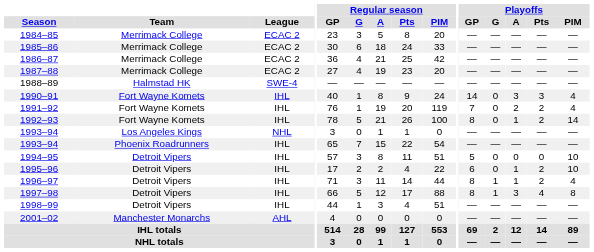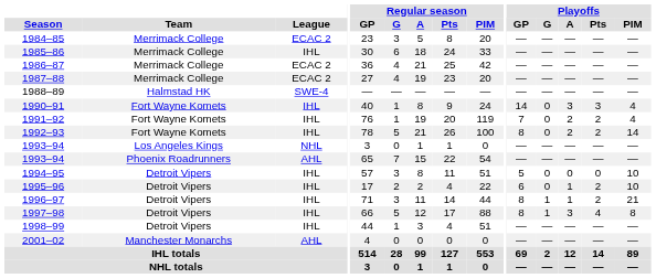 <table border="0" cellpadding="1" cellspacing="0" style="text-align:center; width:60em">
 <tr bgcolor="#e0e0e0">
 <th colspan="3" bgcolor="#ffffff"></th>
 <th rowspan="100" bgcolor="#ffffff"></th>
 <th colspan="5"><a href='#'>Regular season</a></th>
 <th rowspan="100" bgcolor="#ffffff"></th>
 <th colspan="5"><a href='#'>Playoffs</a></th>
 </tr>
 <tr bgcolor="#e0e0e0">
 <th><a href='#'>Season</a></th>
 <th>Team</th>
 <th>League</th>
 <th>GP</th>
 <th><a href='#'>G</a></th>
 <th><a href='#'>A</a></th>
 <th><a href='#'>Pts</a></th>
 <th><a href='#'>PIM</a></th>
 <th>GP</th>
 <th>G</th>
 <th>A</th>
 <th>Pts</th>
 <th>PIM</th>
 </tr>
 <tr>
 <td><a href='#'>1984–85</a></td>
 <td><a href='#'>Merrimack College</a></td>
 <td><a href='#'>ECAC 2</a></td>
 <td>23</td>
 <td>3</td>
 <td>5</td>
 <td>8</td>
 <td>20</td>
 <td>—</td>
 <td>—</td>
 <td>—</td>
 <td>—</td>
 <td>—</td>
 </tr>
 <tr bgcolor="#f0f0f0">
 <td><a href='#'>1985–86</a></td>
 <td>Merrimack College</td>
-<td>ECAC 2</td>
+<td>IHL</td>
 <td>30</td>
 <td>6</td>
 <td>18</td>
 <td>24</td>
 <td>33</td>
 <td>—</td>
 <td>—</td>
 <td>—</td>
 <td>—</td>
 <td>—</td>
 </tr>
 <tr>
 <td><a href='#'>1986–87</a></td>
 <td>Merrimack College</td>
 <td>ECAC 2</td>
 <td>36</td>
 <td>4</td>
 <td>21</td>
 <td>25</td>
 <td>42</td>
 <td>—</td>
 <td>—</td>
 <td>—</td>
 <td>—</td>
 <td>—</td>
 </tr>
 <tr bgcolor="#f0f0f0">
 <td><a href='#'>1987–88</a></td>
 <td>Merrimack College</td>
 <td>ECAC 2</td>
 <td>27</td>
 <td>4</td>
 <td>19</td>
 <td>23</td>
 <td>20</td>
 <td>—</td>
 <td>—</td>
 <td>—</td>
 <td>—</td>
 <td>—</td>
 </tr>
 <tr>
 <td>1988–89</td>
 <td><a href='#'>Halmstad HK</a></td>
 <td><a href='#'>SWE-4</a></td>
 <td>—</td>
 <td>—</td>
 <td>—</td>
 <td>—</td>
 <td>—</td>
 <td>—</td>
 <td>—</td>
 <td>—</td>
 <td>—</td>
 <td>—</td>
 </tr>
 <tr bgcolor="#f0f0f0">
 <td><a href='#'>1990–91</a></td>
 <td><a href='#'>Fort Wayne Komets</a></td>
 <td><a href='#'>IHL</a></td>
 <td>40</td>
 <td>1</td>
 <td>8</td>
 <td>9</td>
 <td>24</td>
 <td>14</td>
 <td>0</td>
 <td>3</td>
 <td>3</td>
 <td>4</td>
 </tr>
 <tr>
 <td><a href='#'>1991–92</a></td>
 <td>Fort Wayne Komets</td>
 <td>IHL</td>
 <td>76</td>
 <td>1</td>
 <td>19</td>
 <td>20</td>
 <td>119</td>
 <td>7</td>
 <td>0</td>
 <td>2</td>
 <td>2</td>
 <td>4</td>
 </tr>
 <tr bgcolor="#f0f0f0">
 <td><a href='#'>1992–93</a></td>
 <td>Fort Wayne Komets</td>
 <td>IHL</td>
 <td>78</td>
 <td>5</td>
 <td>21</td>
 <td>26</td>
 <td>100</td>
 <td>8</td>
 <td>0</td>
-<td>1</td>
+<td>2</td>
 <td>2</td>
 <td>14</td>
 </tr>
 <tr>
 <td><a href='#'>1993–94</a></td>
 <td><a href='#'>Los Angeles Kings</a></td>
 <td><a href='#'>NHL</a></td>
 <td>3</td>
 <td>0</td>
 <td>1</td>
 <td>1</td>
 <td>0</td>
 <td>—</td>
 <td>—</td>
 <td>—</td>
 <td>—</td>
 <td>—</td>
 </tr>
 <tr bgcolor="#f0f0f0">
 <td><a href='#'>1993–94</a></td>
 <td><a href='#'>Phoenix Roadrunners</a></td>
-<td>IHL</td>
+<td><a href='#'>AHL</a></td>
 <td>65</td>
 <td>7</td>
 <td>15</td>
 <td>22</td>
 <td>54</td>
 <td>—</td>
 <td>—</td>
 <td>—</td>
 <td>—</td>
 <td>—</td>
 </tr>
 <tr>
 <td><a href='#'>1994–95</a></td>
 <td><a href='#'>Detroit Vipers</a></td>
 <td>IHL</td>
 <td>57</td>
 <td>3</td>
 <td>8</td>
 <td>11</td>
 <td>51</td>
 <td>5</td>
 <td>0</td>
 <td>0</td>
 <td>0</td>
 <td>10</td>
 </tr>
 <tr bgcolor="#f0f0f0">
 <td><a href='#'>1995–96</a></td>
 <td>Detroit Vipers</td>
 <td>IHL</td>
 <td>17</td>
 <td>2</td>
 <td>2</td>
 <td>4</td>
 <td>22</td>
 <td>6</td>
 <td>0</td>
 <td>1</td>
 <td>2</td>
 <td>10</td>
 </tr>
 <tr>
 <td><a href='#'>1996–97</a></td>
 <td>Detroit Vipers</td>
 <td>IHL</td>
 <td>71</td>
 <td>3</td>
 <td>11</td>
 <td>14</td>
 <td>44</td>
 <td>8</td>
 <td>1</td>
 <td>1</td>
 <td>2</td>
-<td>4</td>
+<td>21</td>
 </tr>
 <tr bgcolor="#f0f0f0">
 <td><a href='#'>1997–98</a></td>
 <td>Detroit Vipers</td>
 <td>IHL</td>
 <td>66</td>
 <td>5</td>
 <td>12</td>
 <td>17</td>
 <td>88</td>
 <td>8</td>
 <td>1</td>
 <td>3</td>
 <td>4</td>
 <td>8</td>
 </tr>
 <tr>
 <td><a href='#'>1998–99</a></td>
 <td>Detroit Vipers</td>
 <td>IHL</td>
 <td>44</td>
 <td>1</td>
 <td>3</td>
 <td>4</td>
 <td>51</td>
 <td>—</td>
 <td>—</td>
 <td>—</td>
 <td>—</td>
 <td>—</td>
 </tr>
 <tr bgcolor="#f0f0f0">
 <td><a href='#'>2001–02</a></td>
 <td><a href='#'>Manchester Monarchs</a></td>
 <td><a href='#'>AHL</a></td>
 <td>4</td>
 <td>0</td>
 <td>0</td>
 <td>0</td>
 <td>0</td>
 <td>—</td>
 <td>—</td>
 <td>—</td>
 <td>—</td>
 <td>—</td>
 </tr>
 <tr bgcolor="#e0e0e0">
 <th colspan="3">IHL totals</th>
 <th>514</th>
 <th>28</th>
 <th>99</th>
 <th>127</th>
 <th>553</th>
 <th>69</th>
 <th>2</th>
 <th>12</th>
 <th>14</th>
 <th>89</th>
 </tr>
 <tr bgcolor="#e0e0e0">
 <th colspan="3">NHL totals</th>
 <th>3</th>
 <th>0</th>
 <th>1</th>
 <th>1</th>
 <th>0</th>
 <th>—</th>
 <th>—</th>
 <th>—</th>
 <th>—</th>
 <th>—</th>
 </tr>
 </table>
